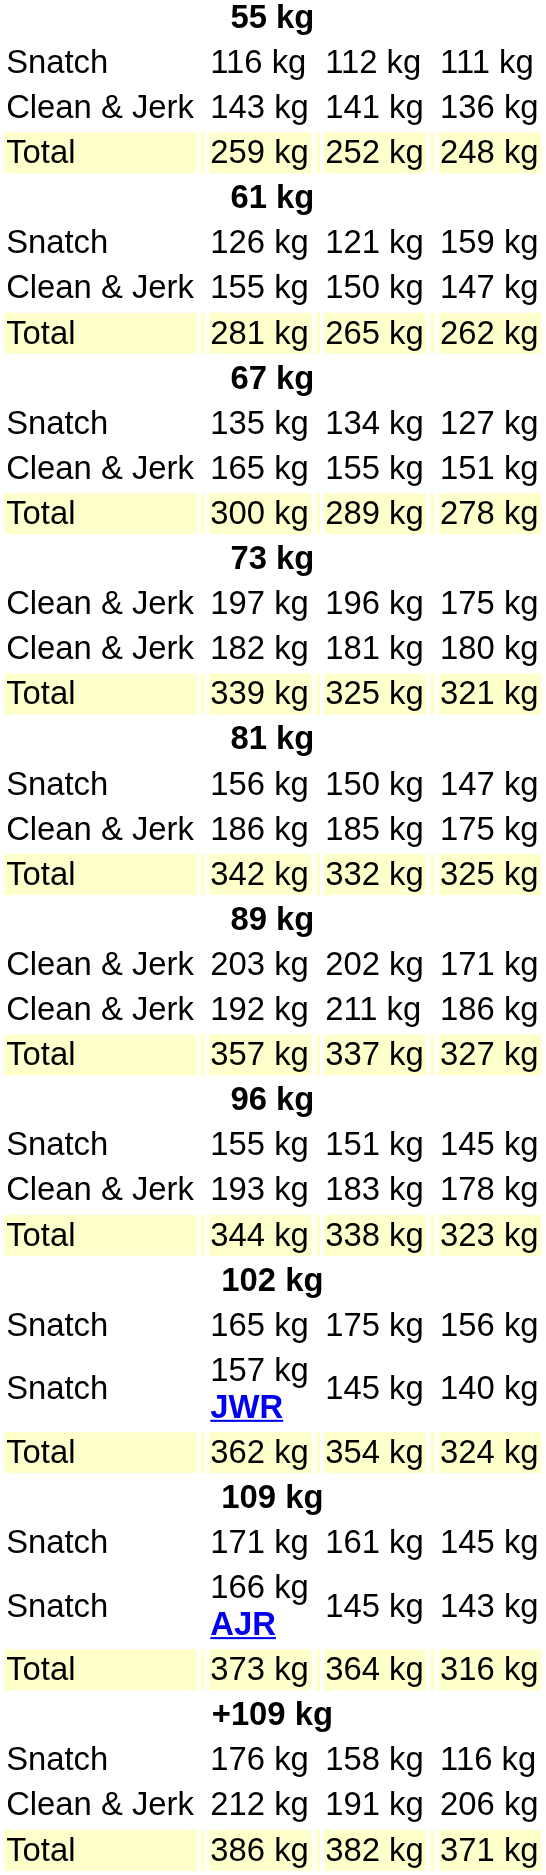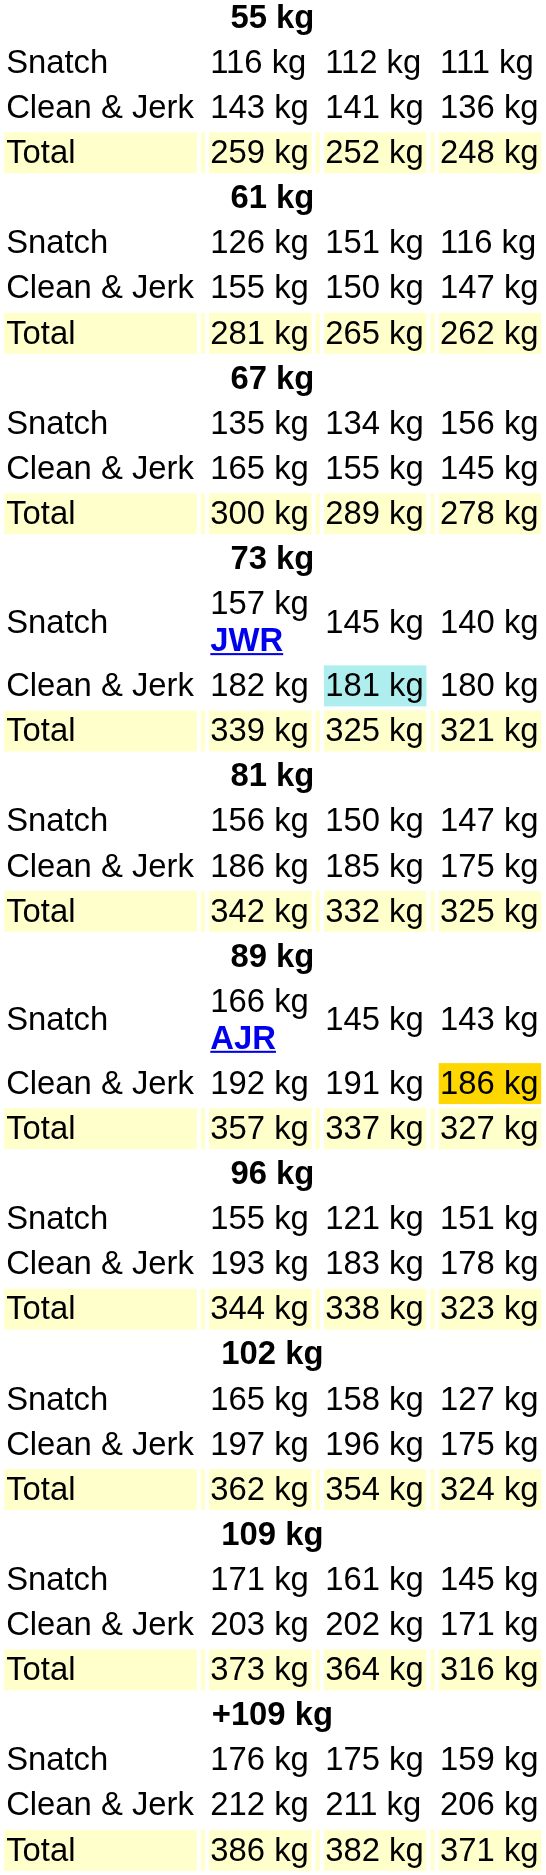 <table>
 <tr>
 <th colspan=7>55 kg</th>
 </tr>
 <tr>
 <td>Snatch</td>
 <td></td>
 <td>116 kg</td>
 <td></td>
 <td>112 kg</td>
 <td></td>
 <td>111 kg</td>
 </tr>
 <tr>
 <td>Clean & Jerk</td>
 <td></td>
 <td>143 kg</td>
 <td></td>
 <td>141 kg</td>
 <td></td>
 <td>136 kg</td>
 </tr>
 <tr bgcolor=ffffcc>
 <td>Total</td>
 <td></td>
 <td>259 kg</td>
 <td></td>
 <td>252 kg</td>
 <td></td>
 <td>248 kg</td>
 </tr>
 <tr>
 <th colspan=7>61 kg</th>
 </tr>
 <tr>
 <td>Snatch</td>
 <td></td>
 <td>126 kg</td>
 <td></td>
-<td>121 kg</td>
+<td>151 kg</td>
 <td></td>
-<td>159 kg</td>
+<td>116 kg</td>
 </tr>
 <tr>
 <td>Clean & Jerk</td>
 <td></td>
 <td>155 kg</td>
 <td></td>
 <td>150 kg</td>
 <td></td>
 <td>147 kg</td>
 </tr>
 <tr bgcolor=ffffcc>
 <td>Total</td>
 <td></td>
 <td>281 kg</td>
 <td></td>
 <td>265 kg</td>
 <td></td>
 <td>262 kg</td>
 </tr>
 <tr>
 <th colspan=7>67 kg</th>
 </tr>
 <tr>
 <td>Snatch</td>
 <td></td>
 <td>135 kg</td>
 <td></td>
 <td>134 kg</td>
 <td></td>
-<td>127 kg</td>
+<td>156 kg</td>
 </tr>
 <tr>
 <td>Clean & Jerk</td>
 <td></td>
 <td>165 kg</td>
 <td></td>
 <td>155 kg</td>
 <td></td>
-<td>151 kg</td>
+<td>145 kg</td>
 </tr>
 <tr bgcolor=ffffcc>
 <td>Total</td>
 <td></td>
 <td>300 kg</td>
 <td></td>
 <td>289 kg</td>
 <td></td>
 <td>278 kg</td>
 </tr>
 <tr>
 <th colspan=7>73 kg</th>
 </tr>
 <tr>
-<td>Clean & Jerk</td>
+<td>Snatch</td>
 <td></td>
-<td>197 kg</td>
+<td>157 kg<br><strong><a href='#'>JWR</a></strong></td>
 <td></td>
-<td>196 kg</td>
+<td>145 kg</td>
 <td></td>
-<td>175 kg</td>
+<td>140 kg</td>
 </tr>
 <tr>
 <td>Clean & Jerk</td>
 <td></td>
 <td>182 kg</td>
 <td></td>
-<td>181 kg</td>
+<td style="background: paleturquoise;">181 kg</td>
 <td></td>
 <td>180 kg</td>
 </tr>
 <tr bgcolor=ffffcc>
 <td>Total</td>
 <td></td>
 <td>339 kg</td>
 <td></td>
 <td>325 kg</td>
 <td></td>
 <td>321 kg</td>
 </tr>
 <tr>
 <th colspan=7>81 kg</th>
 </tr>
 <tr>
 <td>Snatch</td>
 <td></td>
 <td>156 kg</td>
 <td></td>
 <td>150 kg</td>
 <td></td>
 <td>147 kg</td>
 </tr>
 <tr>
 <td>Clean & Jerk</td>
 <td></td>
 <td>186 kg</td>
 <td></td>
 <td>185 kg</td>
 <td></td>
 <td>175 kg</td>
 </tr>
 <tr bgcolor=ffffcc>
 <td>Total</td>
 <td></td>
 <td>342 kg</td>
 <td></td>
 <td>332 kg</td>
 <td></td>
 <td>325 kg</td>
 </tr>
 <tr>
 <th colspan=7>89 kg</th>
 </tr>
 <tr>
-<td>Clean & Jerk</td>
+<td>Snatch</td>
 <td></td>
-<td>203 kg</td>
+<td>166 kg<br><strong><a href='#'>AJR</a></strong></td>
 <td></td>
-<td>202 kg</td>
+<td>145 kg</td>
 <td></td>
-<td>171 kg</td>
+<td>143 kg</td>
 </tr>
 <tr>
 <td>Clean & Jerk</td>
 <td></td>
 <td>192 kg</td>
 <td></td>
-<td>211 kg</td>
+<td>191 kg</td>
 <td></td>
-<td>186 kg</td>
+<td style="background: gold;">186 kg</td>
 </tr>
 <tr bgcolor=ffffcc>
 <td>Total</td>
 <td></td>
 <td>357 kg</td>
 <td></td>
 <td>337 kg</td>
 <td></td>
 <td>327 kg</td>
 </tr>
 <tr>
 <th colspan=7>96 kg</th>
 </tr>
 <tr>
 <td>Snatch</td>
 <td></td>
 <td>155 kg</td>
 <td></td>
+<td>121 kg</td>
+<td></td>
 <td>151 kg</td>
-<td></td>
-<td>145 kg</td>
 </tr>
 <tr>
 <td>Clean & Jerk</td>
 <td></td>
 <td>193 kg</td>
 <td></td>
 <td>183 kg</td>
 <td></td>
 <td>178 kg</td>
 </tr>
 <tr bgcolor=ffffcc>
 <td>Total</td>
 <td></td>
 <td>344 kg</td>
 <td></td>
 <td>338 kg</td>
 <td></td>
 <td>323 kg</td>
 </tr>
 <tr>
 <th colspan=7>102 kg</th>
 </tr>
 <tr>
 <td>Snatch</td>
 <td></td>
 <td>165 kg</td>
 <td></td>
-<td>175 kg</td>
+<td>158 kg</td>
 <td></td>
-<td>156 kg</td>
+<td>127 kg</td>
 </tr>
 <tr>
-<td>Snatch</td>
+<td>Clean & Jerk</td>
 <td></td>
-<td>157 kg<br><strong><a href='#'>JWR</a></strong></td>
+<td>197 kg</td>
 <td></td>
-<td>145 kg</td>
+<td>196 kg</td>
 <td></td>
-<td>140 kg</td>
+<td>175 kg</td>
 </tr>
 <tr bgcolor=ffffcc>
 <td>Total</td>
 <td></td>
 <td>362 kg</td>
 <td></td>
 <td>354 kg</td>
 <td></td>
 <td>324 kg</td>
 </tr>
 <tr>
 <th colspan=7>109 kg</th>
 </tr>
 <tr>
 <td>Snatch</td>
 <td></td>
 <td>171 kg</td>
 <td></td>
 <td>161 kg</td>
 <td></td>
 <td>145 kg</td>
 </tr>
 <tr>
-<td>Snatch</td>
+<td>Clean & Jerk</td>
 <td></td>
-<td>166 kg<br><strong><a href='#'>AJR</a></strong></td>
+<td>203 kg</td>
 <td></td>
-<td>145 kg</td>
+<td>202 kg</td>
 <td></td>
-<td>143 kg</td>
+<td>171 kg</td>
 </tr>
 <tr bgcolor=ffffcc>
 <td>Total</td>
 <td></td>
 <td>373 kg</td>
 <td></td>
 <td>364 kg</td>
 <td></td>
 <td>316 kg</td>
 </tr>
 <tr>
 <th colspan=7>+109 kg</th>
 </tr>
 <tr>
 <td>Snatch</td>
 <td></td>
 <td>176 kg</td>
 <td></td>
-<td>158 kg</td>
+<td>175 kg</td>
 <td></td>
-<td>116 kg</td>
+<td>159 kg</td>
 </tr>
 <tr>
 <td>Clean & Jerk</td>
 <td></td>
 <td>212 kg</td>
 <td></td>
-<td>191 kg</td>
+<td>211 kg</td>
 <td></td>
 <td>206 kg</td>
 </tr>
 <tr bgcolor=ffffcc>
 <td>Total</td>
 <td></td>
 <td>386 kg</td>
 <td></td>
 <td>382 kg</td>
 <td></td>
 <td>371 kg</td>
 </tr>
 </table>
